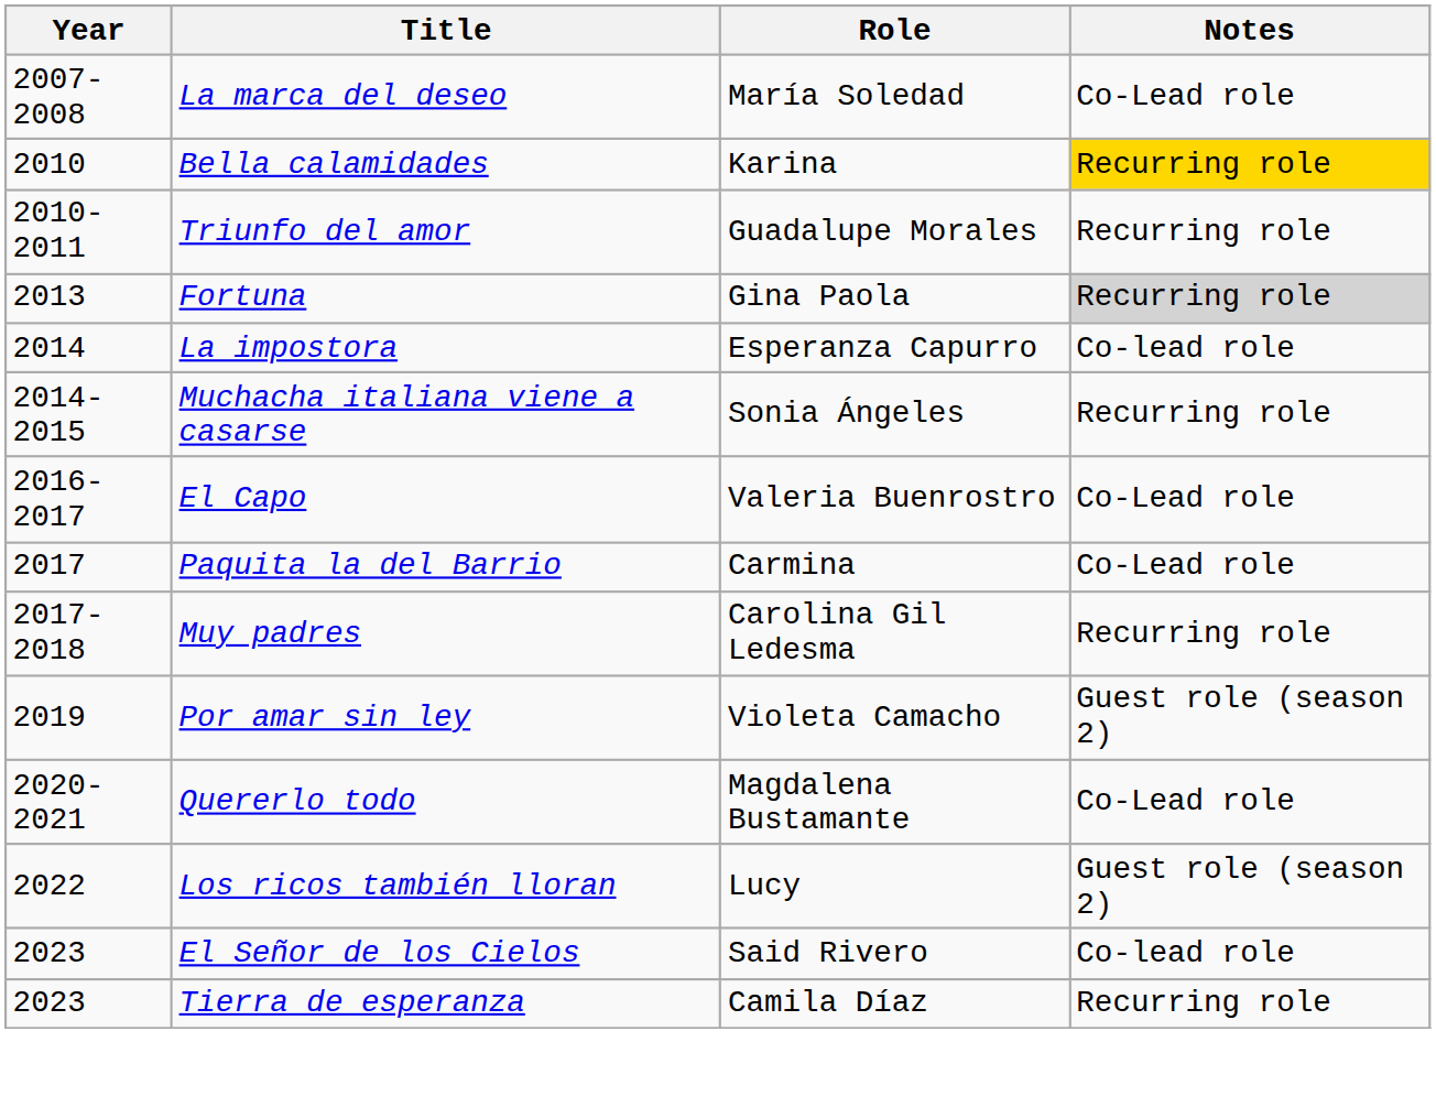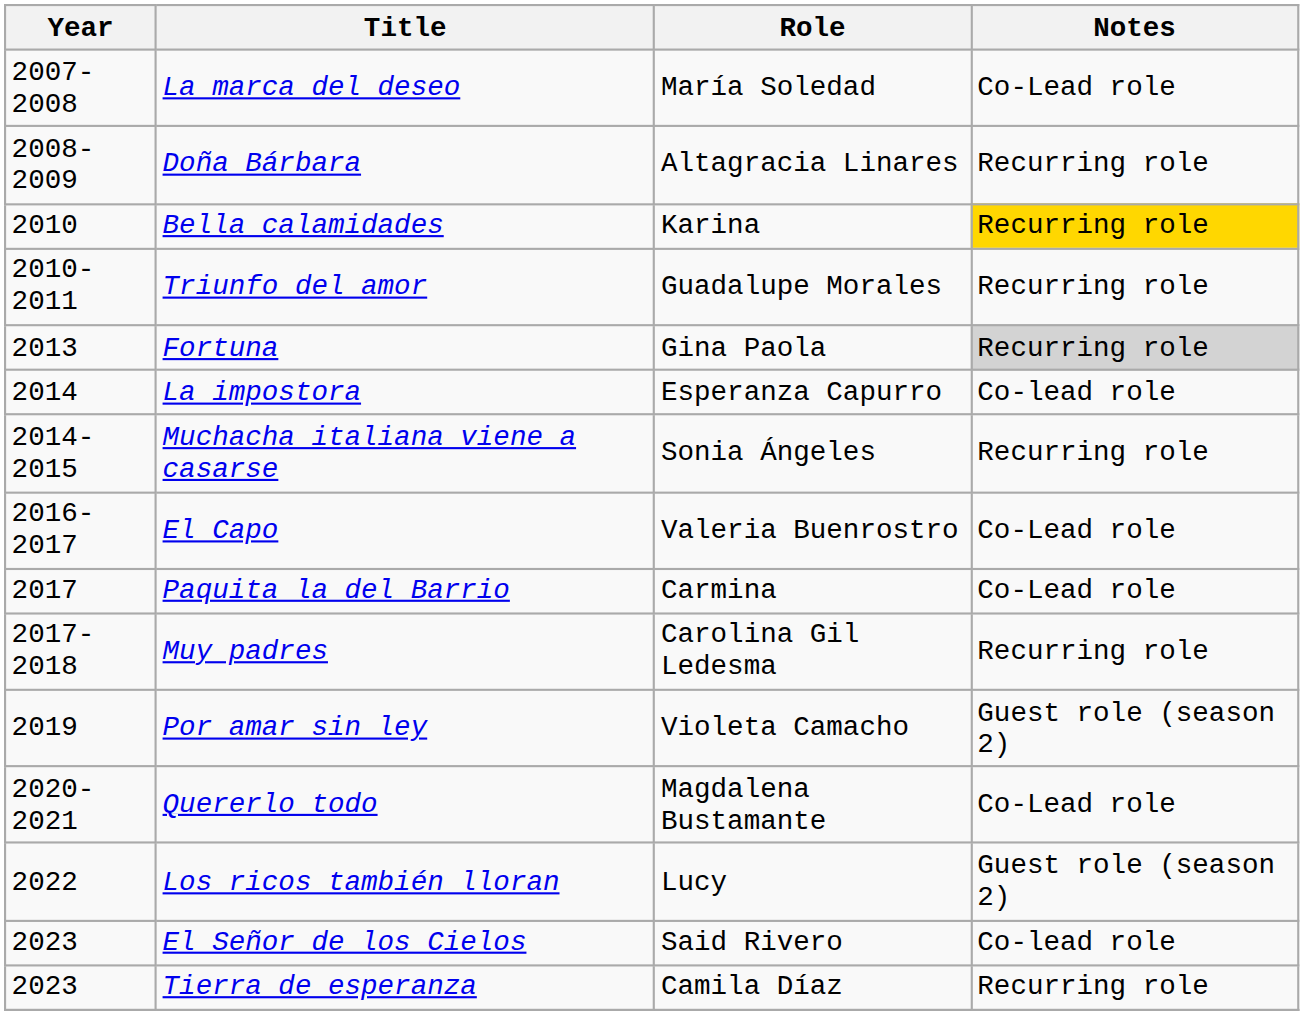 <table class="wikitable sortable">
 <tr>
 <th>Year</th>
 <th>Title</th>
 <th>Role</th>
 <th>Notes</th>
 </tr>
 <tr>
 <td>2007-2008</td>
 <td><em><a href='#'>La marca del deseo</a></em></td>
 <td>María Soledad</td>
 <td>Co-Lead role</td>
+</tr>
+<tr>
+<td>2008-2009</td>
+<td><em><a href='#'>Doña Bárbara</a></em></td>
+<td>Altagracia Linares</td>
+<td>Recurring role</td>
 </tr>
 <tr>
 <td>2010</td>
 <td><em><a href='#'>Bella calamidades</a></em></td>
 <td>Karina</td>
 <td style="background: gold;">Recurring role</td>
 </tr>
 <tr>
 <td>2010-2011</td>
 <td><em><a href='#'>Triunfo del amor</a></em></td>
 <td>Guadalupe Morales</td>
 <td>Recurring role</td>
 </tr>
 <tr>
 <td>2013</td>
 <td><em><a href='#'>Fortuna</a></em></td>
 <td>Gina Paola</td>
 <td style="background: lightgrey;">Recurring role</td>
 </tr>
 <tr>
 <td>2014</td>
 <td><em><a href='#'>La impostora</a></em></td>
 <td>Esperanza Capurro</td>
 <td>Co-lead role</td>
 </tr>
 <tr>
 <td>2014-2015</td>
 <td><em><a href='#'>Muchacha italiana viene a casarse</a></em></td>
 <td>Sonia Ángeles</td>
 <td>Recurring role</td>
 </tr>
 <tr>
 <td>2016-2017</td>
 <td><em><a href='#'>El Capo</a></em></td>
 <td>Valeria Buenrostro</td>
 <td>Co-Lead role</td>
 </tr>
 <tr>
 <td>2017</td>
 <td><em><a href='#'>Paquita la del Barrio</a></em></td>
 <td>Carmina</td>
 <td>Co-Lead role</td>
 </tr>
 <tr>
 <td>2017-2018</td>
 <td><em><a href='#'>Muy padres</a></em></td>
 <td>Carolina Gil Ledesma</td>
 <td>Recurring role</td>
 </tr>
 <tr>
 <td>2019</td>
 <td><em><a href='#'>Por amar sin ley</a></em></td>
 <td>Violeta Camacho</td>
 <td>Guest role (season 2)</td>
 </tr>
 <tr>
 <td>2020-2021</td>
 <td><em><a href='#'>Quererlo todo</a></em></td>
 <td>Magdalena Bustamante</td>
 <td>Co-Lead role</td>
 </tr>
 <tr>
 <td>2022</td>
 <td><em><a href='#'>Los ricos también lloran</a></em></td>
 <td>Lucy</td>
 <td>Guest role (season 2)</td>
 </tr>
 <tr>
 <td>2023</td>
 <td><em><a href='#'>El Señor de los Cielos</a></em></td>
 <td>Said Rivero</td>
 <td>Co-lead role</td>
 </tr>
 <tr>
 <td>2023</td>
 <td><em><a href='#'>Tierra de esperanza</a></em></td>
 <td>Camila Díaz</td>
 <td>Recurring role</td>
 </tr>
 <tr>
 </tr>
 </table>
